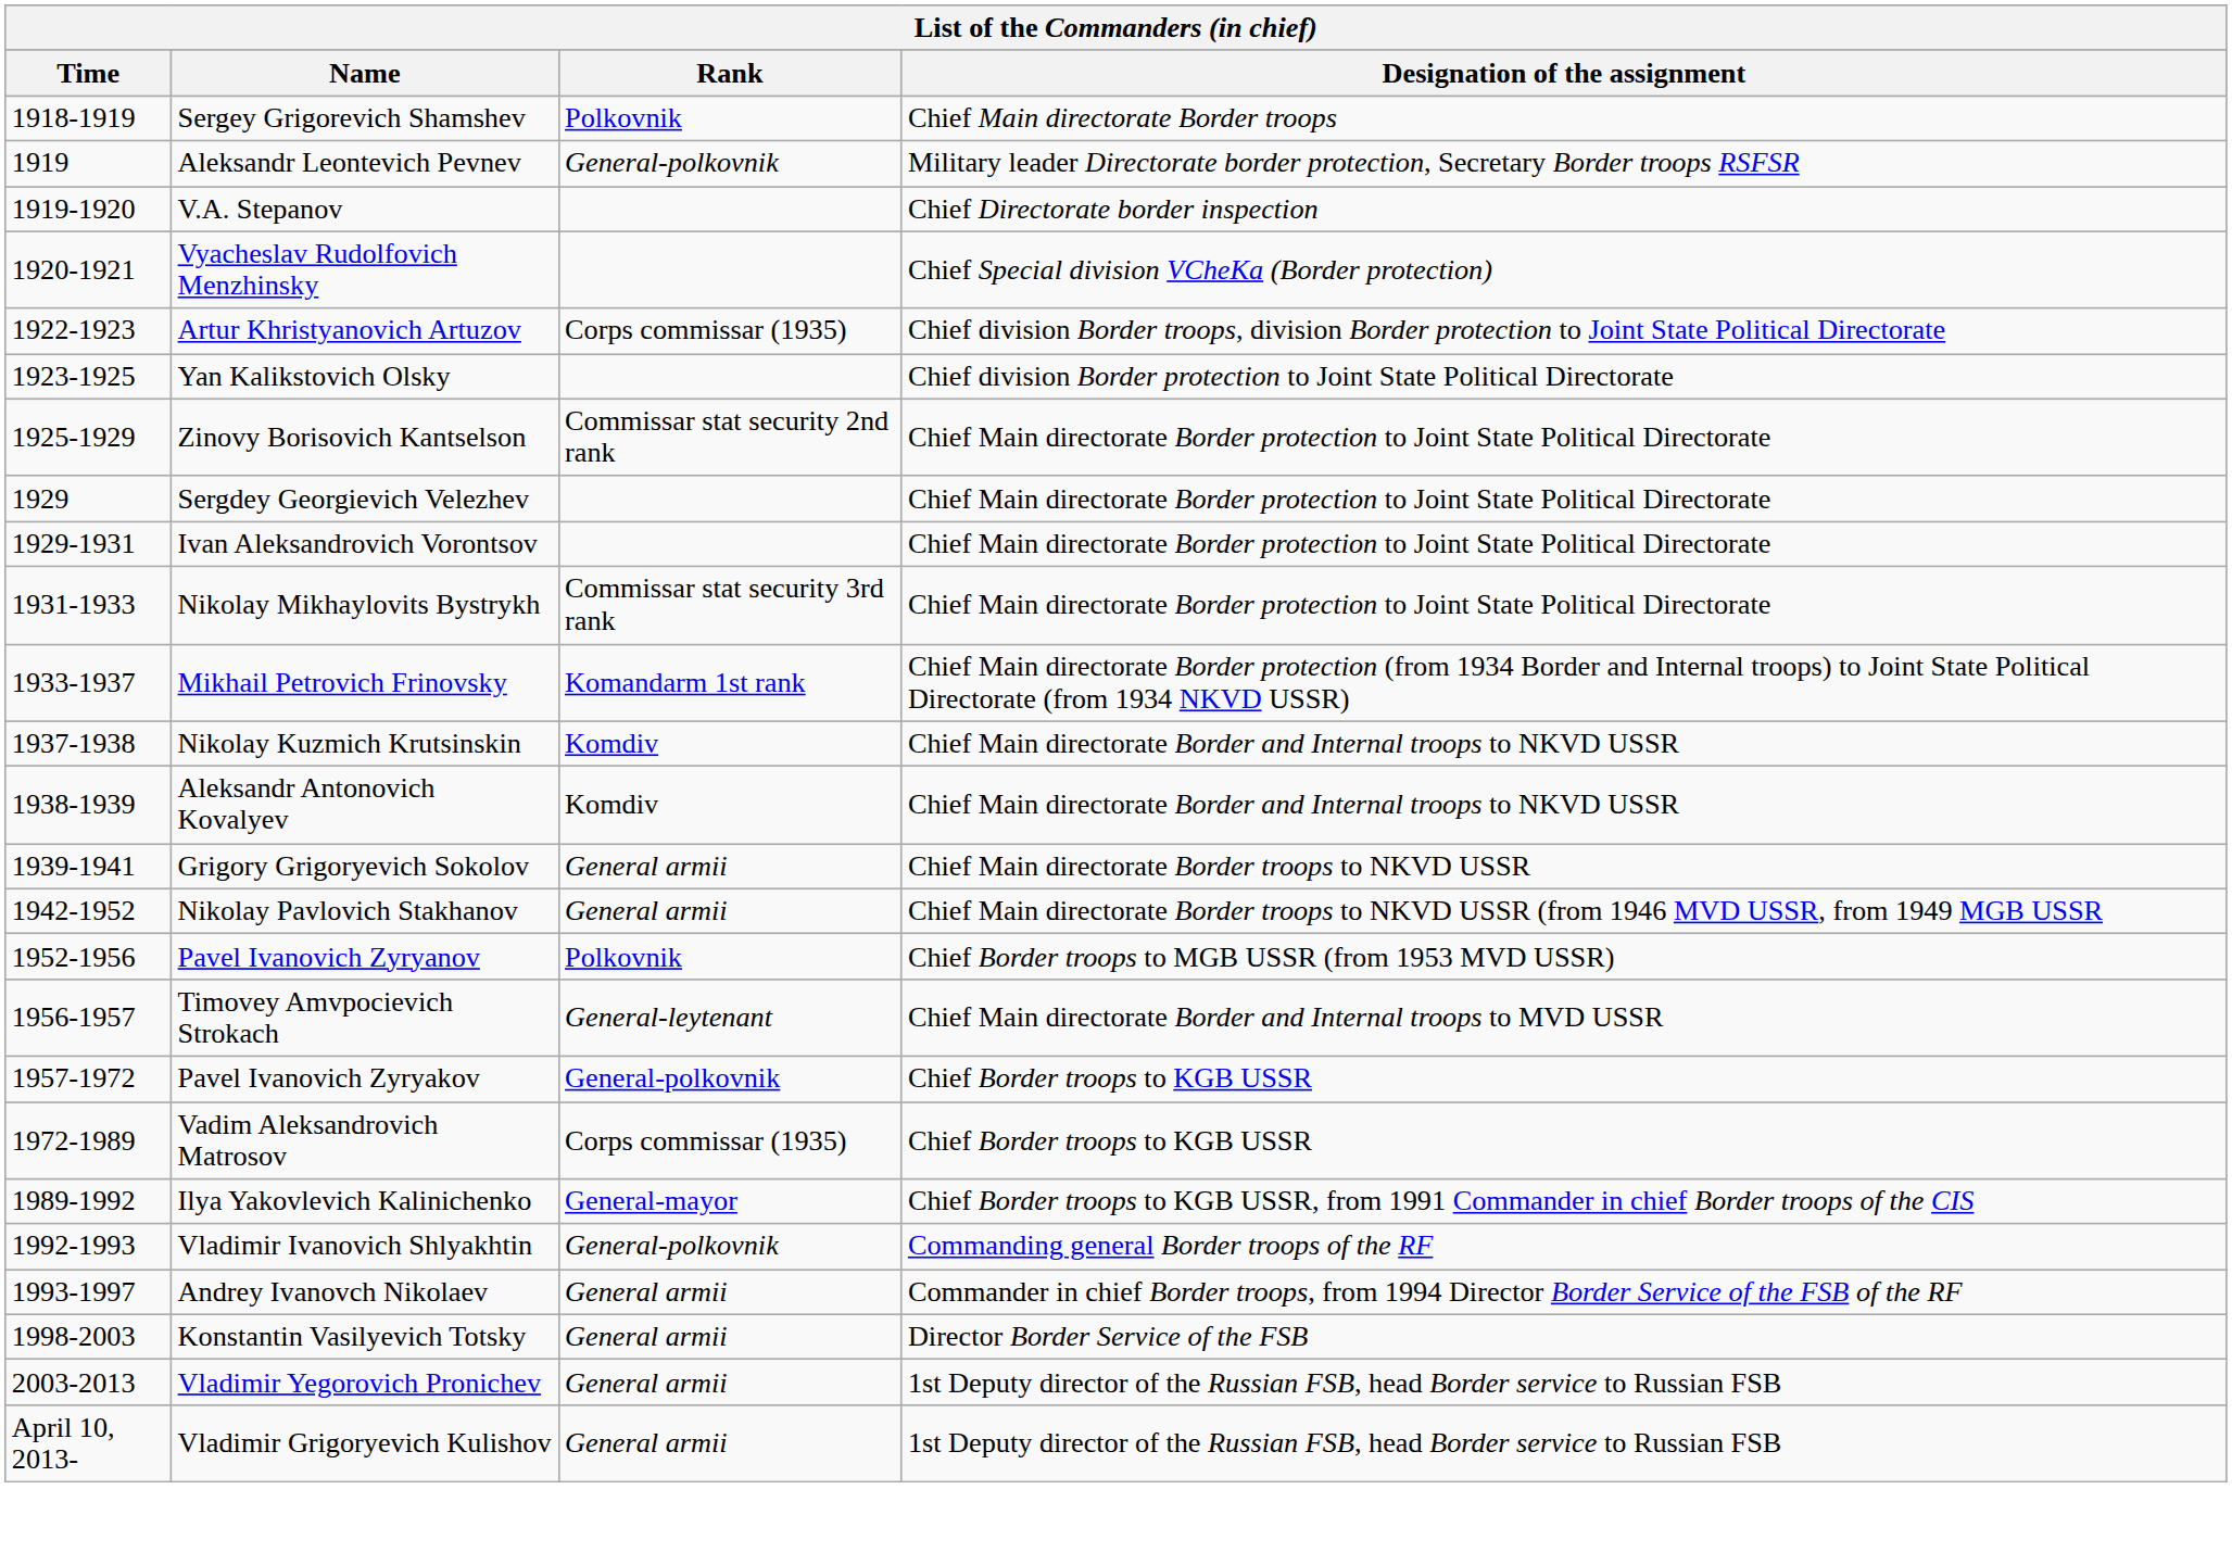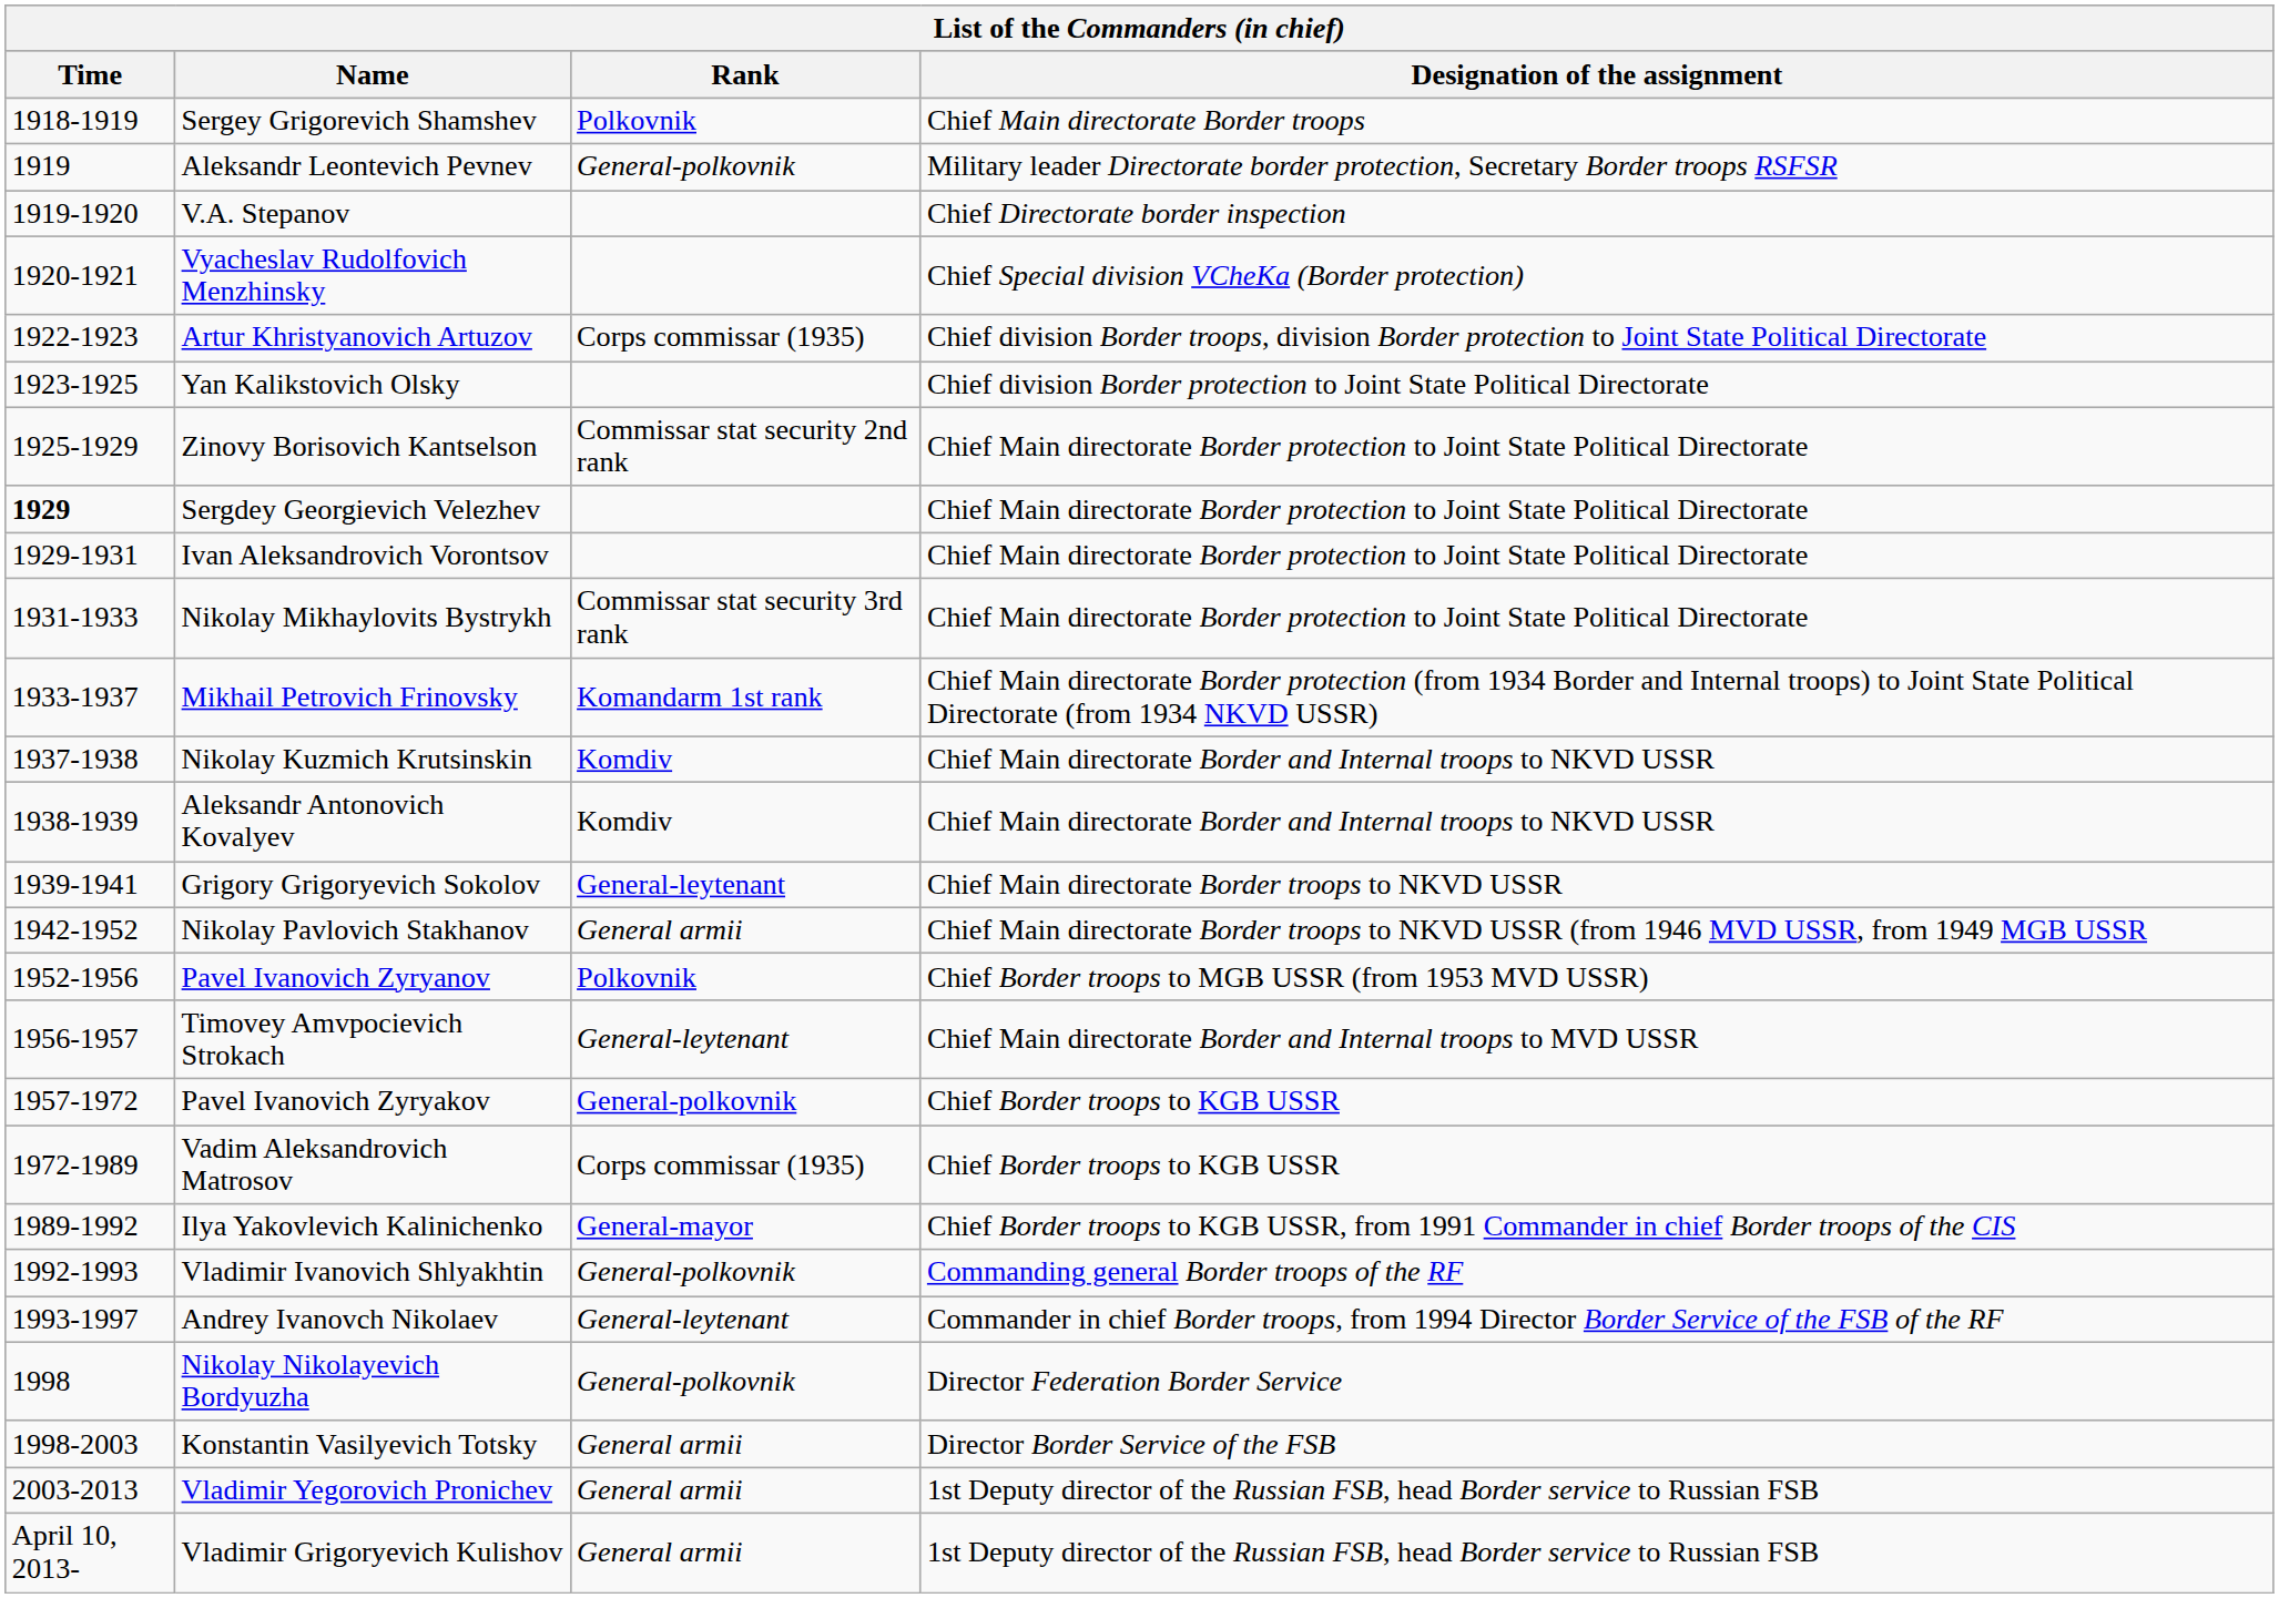 <table class=wikitable>
 <tr>
 <th colspan="4">List of the <em>Commanders (in chief)</em></th>
 </tr>
 <tr bgcolor="#CCCCCC" align="center">
 <th>Time</th>
 <th>Name</th>
 <th>Rank</th>
 <th>Designation of the assignment</th>
 </tr>
 <tr 1>
 <td>1918-1919</td>
 <td>Sergey Grigorevich Shamshev</td>
 <td><a href='#'>Polkovnik</a></td>
 <td>Chief <em>Main directorate Border troops</em></td>
 </tr>
 <tr 2>
 <td>1919</td>
 <td>Aleksandr Leontevich Pevnev</td>
 <td><em>General-polkovnik</em></td>
 <td>Military leader <em>Directorate border protection</em>, Secretary <em>Border troops <a href='#'>RSFSR</a></em></td>
 </tr>
 <tr 3>
 <td>1919-1920</td>
 <td>V.A. Stepanov</td>
 <td></td>
 <td>Chief <em>Directorate border inspection</em></td>
 </tr>
 <tr 4>
 <td>1920-1921</td>
 <td><a href='#'>Vyacheslav Rudolfovich Menzhinsky</a></td>
 <td></td>
 <td>Chief <em>Special division <a href='#'>VCheKa</a> (Border protection)</em></td>
 </tr>
 <tr 5>
 <td>1922-1923</td>
 <td><a href='#'>Artur Khristyanovich Artuzov</a></td>
 <td>Corps commissar (1935)</td>
 <td>Chief division <em>Border troops</em>, division <em>Border protection</em> to <a href='#'>Joint State Political Directorate</a></td>
 </tr>
 <tr 6>
 <td>1923-1925</td>
 <td>Yan Kalikstovich Olsky</td>
 <td></td>
 <td>Chief division <em>Border protection</em> to Joint State Political Directorate</td>
 </tr>
 <tr 7>
 <td>1925-1929</td>
 <td>Zinovy Borisovich Kantselson</td>
 <td>Commissar stat security 2nd rank</td>
 <td>Chief Main directorate <em>Border protection</em> to Joint State Political Directorate</td>
 </tr>
 <tr 8>
-<td>1929</td>
+<td><strong>1929</strong></td>
 <td>Sergdey Georgievich Velezhev</td>
 <td></td>
 <td>Chief Main directorate <em>Border protection</em> to Joint State Political Directorate</td>
 </tr>
 <tr 9>
 <td>1929-1931</td>
 <td>Ivan Aleksandrovich Vorontsov</td>
 <td></td>
 <td>Chief Main directorate <em>Border protection</em> to Joint State Political Directorate</td>
 </tr>
 <tr 10>
 <td>1931-1933</td>
 <td>Nikolay Mikhaylovits Bystrykh</td>
 <td>Commissar stat security 3rd rank</td>
 <td>Chief Main directorate <em>Border protection</em> to Joint State Political Directorate</td>
 </tr>
 <tr 11>
 <td>1933-1937</td>
 <td><a href='#'>Mikhail Petrovich Frinovsky</a></td>
 <td><a href='#'>Komandarm 1st rank</a></td>
 <td>Chief Main directorate <em>Border protection</em> (from 1934 Border and Internal troops) to Joint State Political Directorate (from 1934 <a href='#'>NKVD</a> USSR)</td>
 </tr>
 <tr 12>
 <td>1937-1938</td>
 <td>Nikolay Kuzmich Krutsinskin</td>
 <td><a href='#'>Komdiv</a></td>
 <td>Chief Main directorate <em>Border and Internal troops</em> to NKVD USSR</td>
 </tr>
 <tr 13>
 <td>1938-1939</td>
 <td>Aleksandr Antonovich Kovalyev</td>
 <td>Komdiv</td>
 <td>Chief Main directorate <em>Border and Internal troops</em> to NKVD USSR</td>
 </tr>
 <tr 14>
 <td>1939-1941</td>
 <td>Grigory Grigoryevich Sokolov</td>
-<td><em>General armii</em></td>
+<td><a href='#'>General-leytenant</a></td>
 <td>Chief Main directorate <em>Border troops</em> to NKVD USSR</td>
 </tr>
 <tr 15>
 <td>1942-1952</td>
 <td>Nikolay Pavlovich Stakhanov</td>
 <td><em>General armii</em></td>
 <td>Chief Main directorate <em>Border troops</em> to NKVD USSR (from 1946 <a href='#'>MVD USSR</a>, from 1949 <a href='#'>MGB USSR</a></td>
 </tr>
 <tr 16>
 <td>1952-1956</td>
 <td><a href='#'>Pavel Ivanovich Zyryanov</a></td>
 <td><a href='#'>Polkovnik</a></td>
 <td>Chief <em>Border troops</em> to MGB USSR (from 1953 MVD USSR)</td>
 </tr>
 <tr 17>
 <td>1956-1957</td>
 <td>Timovey Amvpocievich Strokach</td>
 <td><em>General-leytenant</em></td>
 <td>Chief Main directorate <em>Border and Internal troops</em> to MVD USSR</td>
 </tr>
 <tr 18>
 <td>1957-1972</td>
 <td>Pavel Ivanovich Zyryakov</td>
 <td><a href='#'>General-polkovnik</a></td>
 <td>Chief <em>Border troops</em> to <a href='#'>KGB USSR</a></td>
 </tr>
 <tr 19>
 <td>1972-1989</td>
 <td>Vadim Aleksandrovich Matrosov</td>
 <td>Corps commissar (1935)</td>
 <td>Chief <em>Border troops</em> to KGB USSR</td>
 </tr>
 <tr 20>
 <td>1989-1992</td>
 <td>Ilya Yakovlevich Kalinichenko</td>
 <td><a href='#'>General-mayor</a></td>
 <td>Chief <em>Border troops</em> to KGB USSR, from 1991 <a href='#'>Commander in chief</a> <em>Border troops of the <a href='#'>CIS</a></em></td>
 </tr>
 <tr 21>
 <td>1992-1993</td>
 <td>Vladimir Ivanovich Shlyakhtin</td>
 <td><em>General-polkovnik</em></td>
 <td><a href='#'>Commanding general</a> <em>Border troops of the <a href='#'>RF</a></em></td>
 </tr>
 <tr 22>
 <td>1993-1997</td>
 <td>Andrey Ivanovch Nikolaev</td>
-<td><em>General armii</em></td>
+<td><em>General-leytenant</em></td>
 <td>Commander in chief <em>Border troops</em>, from 1994 Director <a href='#'><em>Border Service of the FSB</em></a> <em>of the RF</em></td>
+</tr>
+<tr 23>
+<td>1998</td>
+<td><a href='#'>Nikolay Nikolayevich Bordyuzha</a></td>
+<td><em>General-polkovnik</em></td>
+<td>Director <em>Federation Border Service</em></td>
 </tr>
 <tr 24>
 <td>1998-2003</td>
 <td>Konstantin Vasilyevich Totsky</td>
 <td><em>General armii</em></td>
 <td>Director <em>Border Service of the FSB</em></td>
 </tr>
 <tr 25>
 <td>2003-2013</td>
 <td><a href='#'>Vladimir Yegorovich Pronichev</a></td>
 <td><em>General armii</em></td>
 <td>1st Deputy director of the <em>Russian FSB</em>, head <em>Border service</em> to Russian FSB</td>
 </tr>
 <tr 26>
 <td>April 10, 2013-</td>
 <td>Vladimir Grigoryevich Kulishov</td>
 <td><em>General armii</em></td>
 <td>1st Deputy director of the <em>Russian FSB</em>, head <em>Border service</em> to Russian FSB</td>
 </tr>
 </table>
